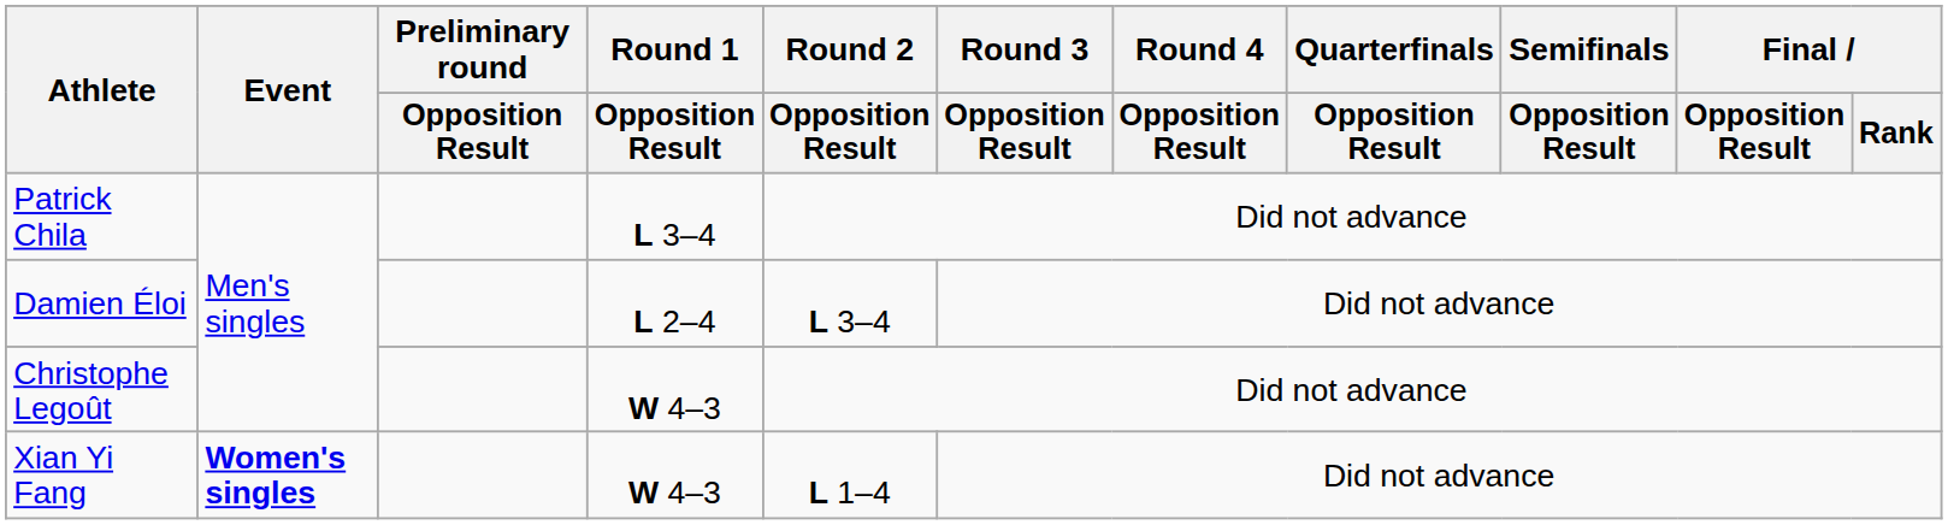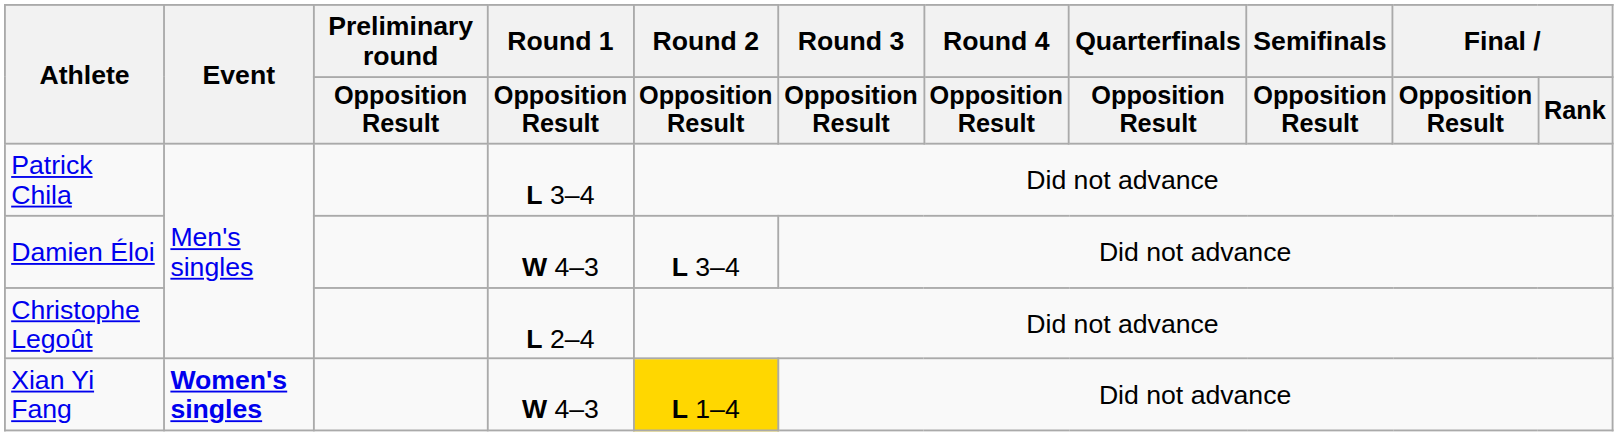 <table class="wikitable" style="font-size:90%">
 <tr>
 <th rowspan="2">Athlete</th>
 <th rowspan="2">Event</th>
 <th>Preliminary round</th>
 <th>Round 1</th>
 <th>Round 2</th>
 <th>Round 3</th>
 <th>Round 4</th>
 <th>Quarterfinals</th>
 <th>Semifinals</th>
 <th colspan=2>Final / </th>
 </tr>
 <tr style="font-size:95%">
 <th>Opposition<br>Result</th>
 <th>Opposition<br>Result</th>
 <th>Opposition<br>Result</th>
 <th>Opposition<br>Result</th>
 <th>Opposition<br>Result</th>
 <th>Opposition<br>Result</th>
 <th>Opposition<br>Result</th>
 <th>Opposition<br>Result</th>
 <th>Rank</th>
 </tr>
 <tr align=center>
 <td align=left><a href='#'>Patrick Chila</a></td>
 <td align=left rowspan=3><a href='#'>Men's singles</a></td>
 <td></td>
 <td><br><strong>L</strong> 3–4</td>
 <td colspan=7>Did not advance</td>
 </tr>
 <tr align=center>
 <td align=left><a href='#'>Damien Éloi</a></td>
 <td></td>
-<td><br><strong>L</strong> 2–4</td>
+<td><br><strong>W</strong> 4–3</td>
 <td><br><strong>L</strong> 3–4</td>
 <td colspan=6>Did not advance</td>
 </tr>
 <tr align=center>
 <td align=left><a href='#'>Christophe Legoût</a></td>
 <td></td>
-<td><br><strong>W</strong> 4–3</td>
+<td><br><strong>L</strong> 2–4</td>
 <td colspan=7>Did not advance</td>
 </tr>
 <tr align=center>
 <td align=left><a href='#'>Xian Yi Fang</a></td>
 <td align=left><strong><a href='#'>Women's singles</a></strong></td>
 <td></td>
 <td><br><strong>W</strong> 4–3</td>
-<td><br><strong>L</strong> 1–4</td>
+<td style="background: gold;"><br><strong>L</strong> 1–4</td>
 <td colspan=6>Did not advance</td>
 </tr>
 </table>
